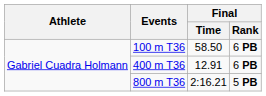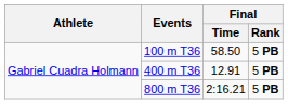 <table class=wikitable style="font-size:90%">
 <tr>
 <th rowspan="2">Athlete</th>
 <th rowspan="2">Events</th>
 <th colspan="2">Final</th>
 </tr>
 <tr>
 <th>Time</th>
 <th>Rank</th>
 </tr>
 <tr align=center>
 <td align=left rowspan=3><a href='#'>Gabriel Cuadra Holmann</a></td>
 <td align=left><a href='#'>100 m T36</a></td>
 <td>58.50</td>
-<td>6 <strong>PB</strong></td>
+<td>5 <strong>PB</strong></td>
 </tr>
 <tr align=center>
 <td align=left><a href='#'>400 m T36</a></td>
 <td>12.91</td>
-<td>6 <strong>PB</strong></td>
+<td>5 <strong>PB</strong></td>
 </tr>
 <tr align=center>
 <td align=left><a href='#'>800 m T36</a></td>
 <td>2:16.21</td>
 <td>5 <strong>PB</strong></td>
 </tr>
 </table>
